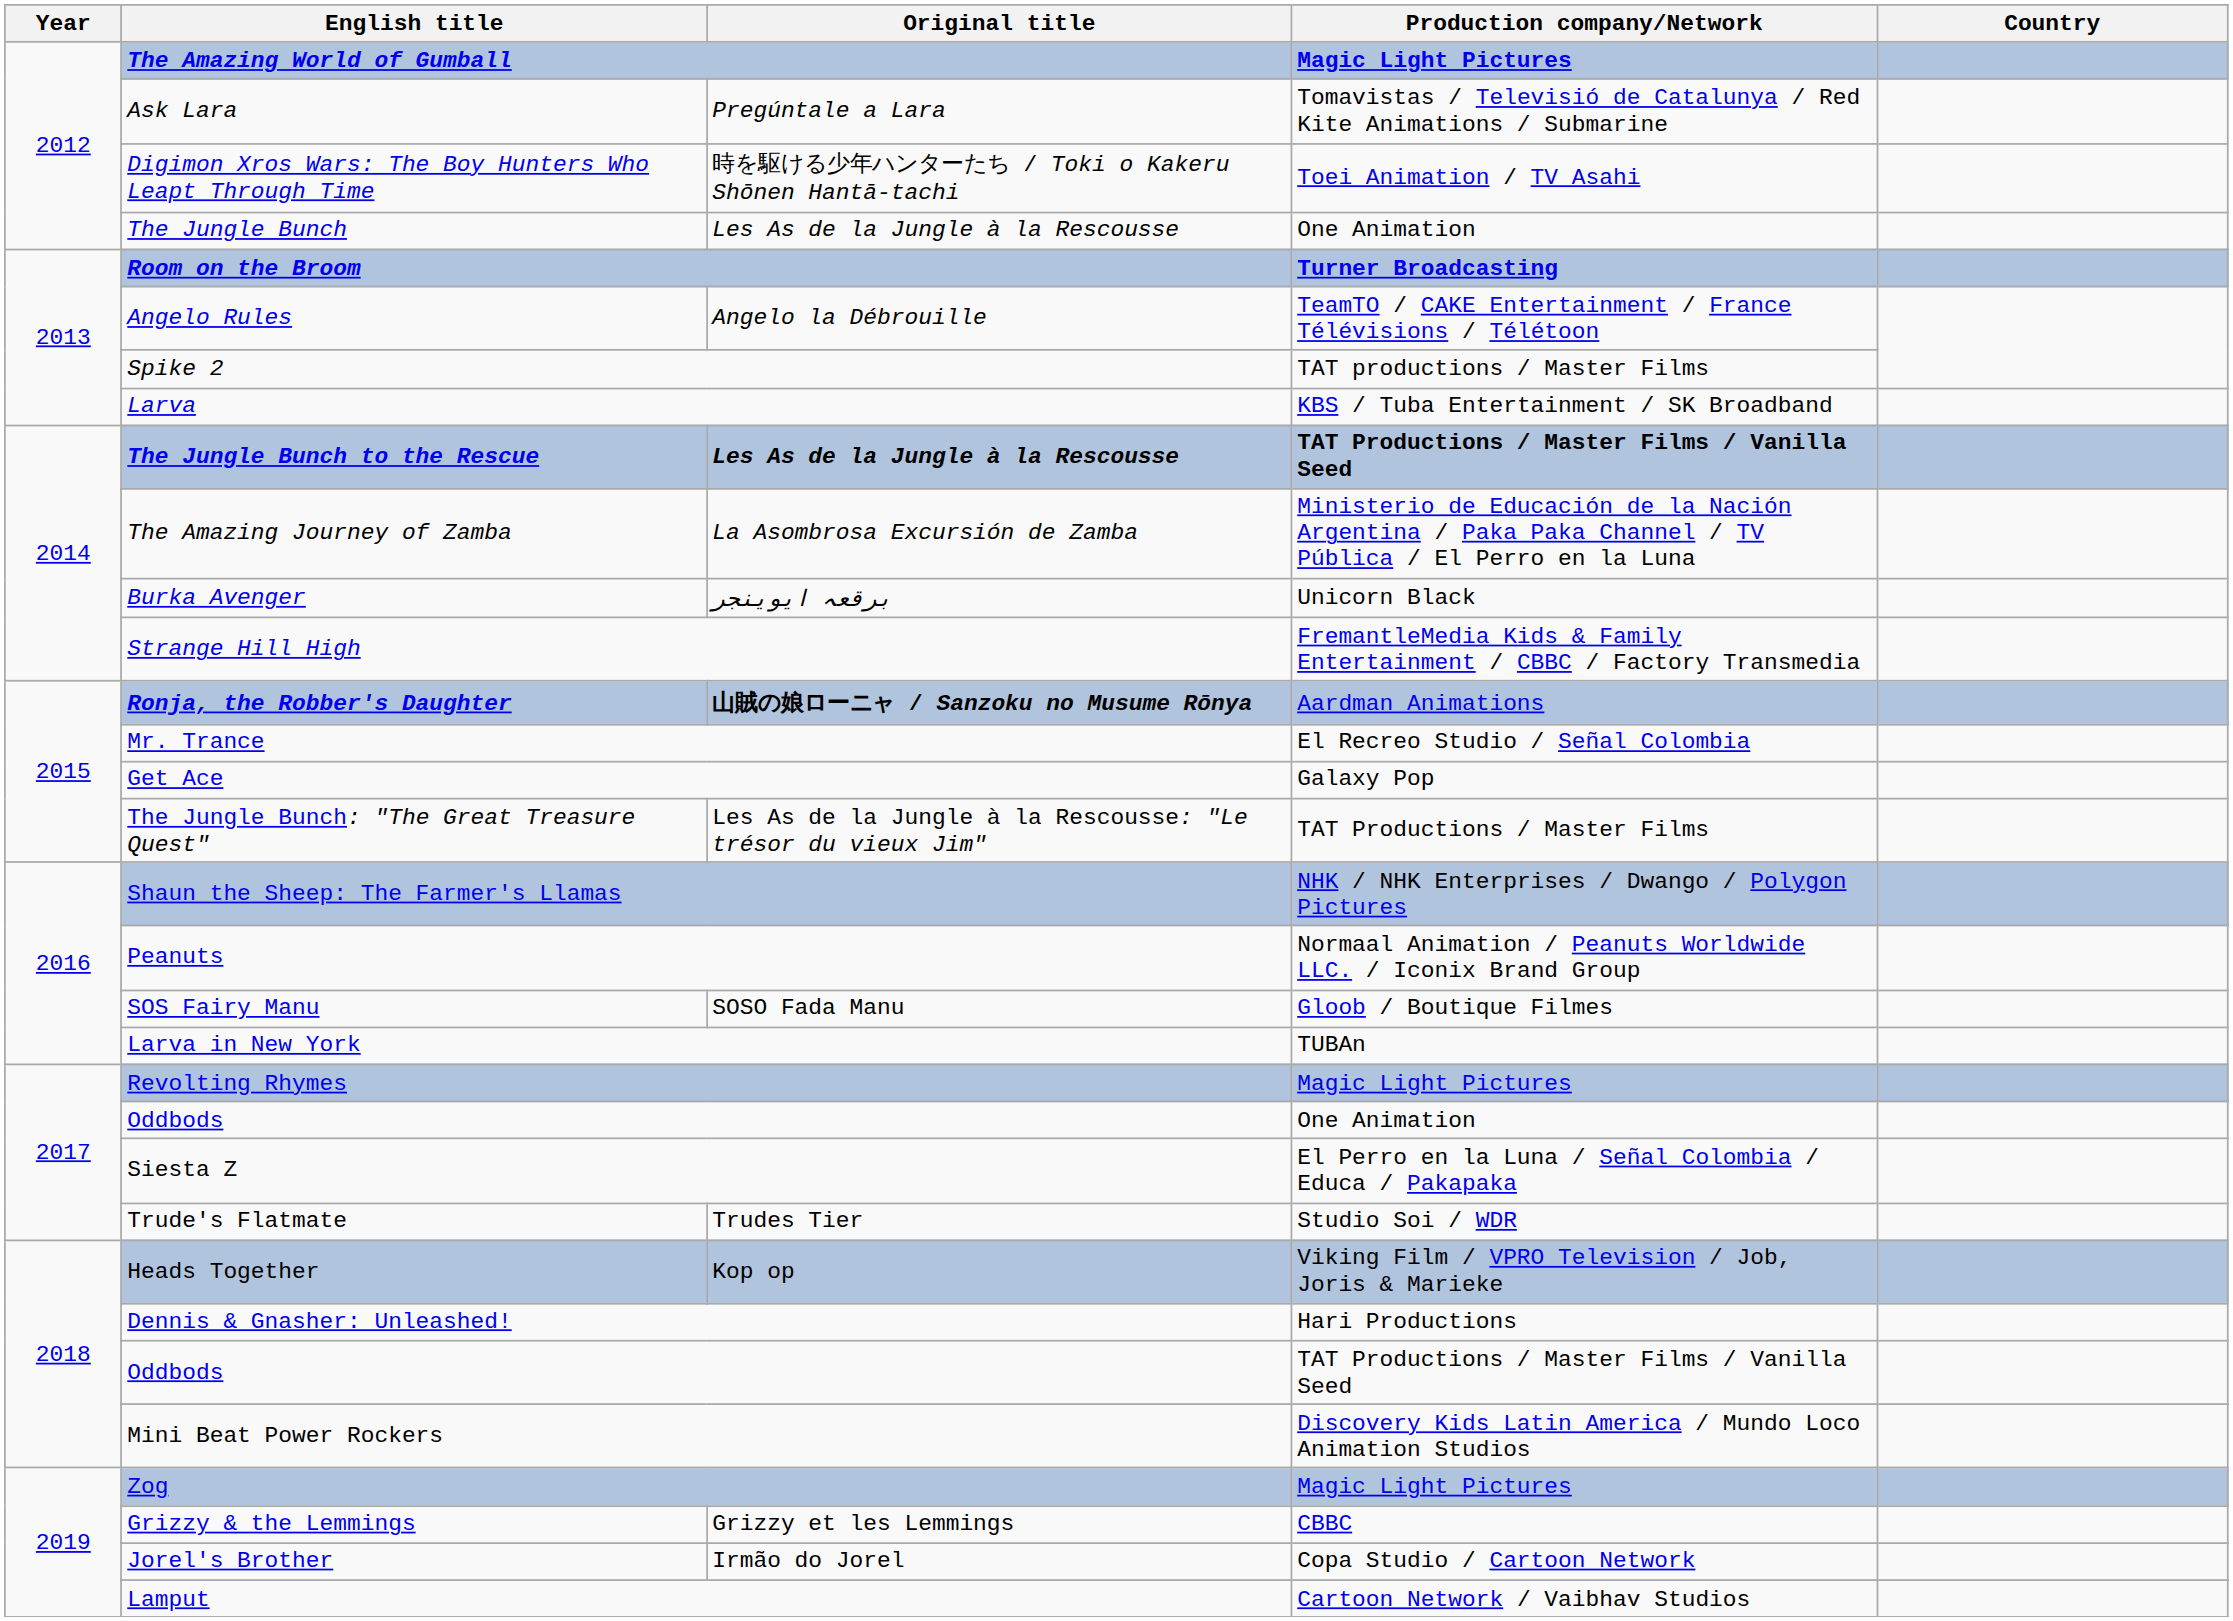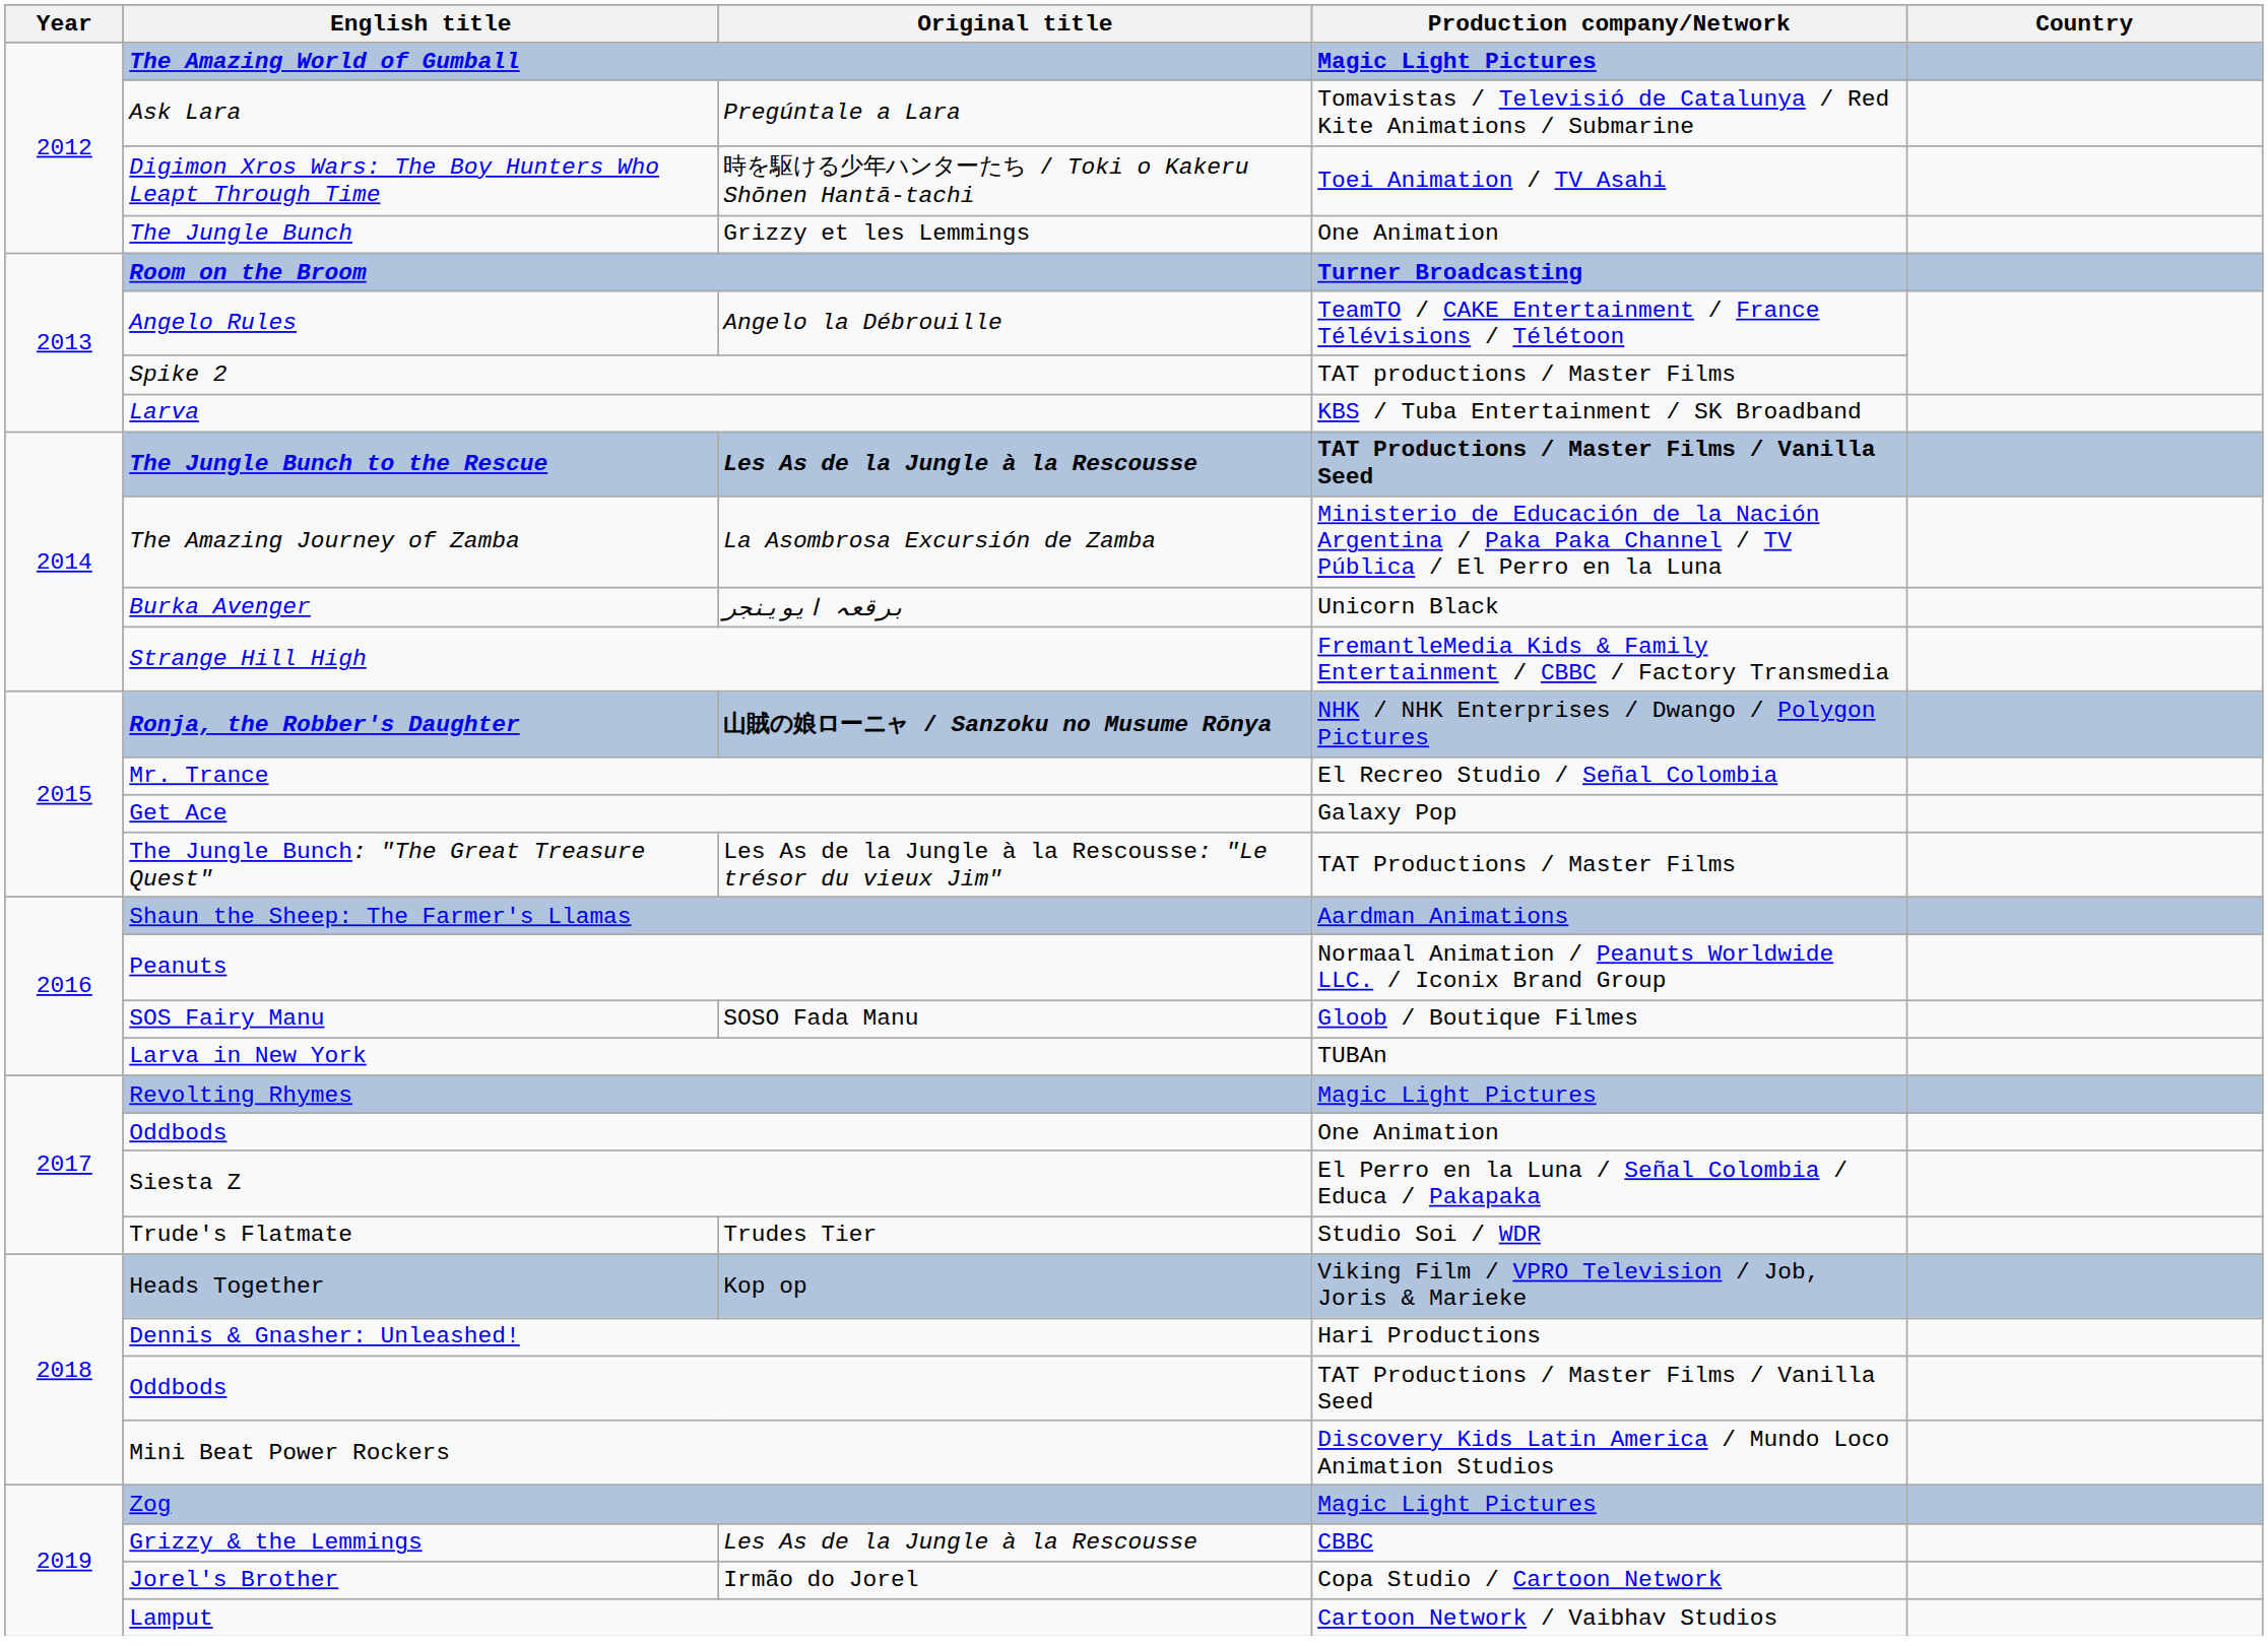 <table class="wikitable" width="100%" border="1" cellpadding="5" cellspacing="0">
 <tr>
 <th width=5%>Year</th>
 <th width=25%>English title</th>
 <th width=25%>Original title</th>
 <th width=25%><strong>Production company/Network</strong></th>
 <th width=15%><strong>Country</strong></th>
 </tr>
 <tr>
 <td rowspan="4" style="text-align:center;"><a href='#'>2012</a><br></td>
 <td colspan="2" style="background:#B0C4DE;"><strong><em><a href='#'>The Amazing World of Gumball</a></em></strong></td>
 <td style="background:#B0C4DE;"><strong><a href='#'>Magic Light Pictures</a></strong></td>
 <td style="background:#B0C4DE;"><strong></strong></td>
 </tr>
 <tr>
 <td><em>Ask Lara</em></td>
 <td><em>Pregúntale a Lara</em></td>
 <td>Tomavistas / <a href='#'>Televisió de Catalunya</a> / Red Kite Animations / Submarine</td>
 <td></td>
 </tr>
 <tr>
 <td><em><a href='#'>Digimon Xros Wars: The Boy Hunters Who Leapt Through Time</a></em></td>
 <td>時を駆ける少年ハンターたち / <em>Toki o Kakeru Shōnen Hantā-tachi</em></td>
 <td><a href='#'>Toei Animation</a> / <a href='#'>TV Asahi</a></td>
 <td></td>
 </tr>
 <tr>
 <td><em><a href='#'>The Jungle Bunch</a></em></td>
-<td><em>Les As de la Jungle à la Rescousse</em></td>
+<td></em>Grizzy et les Lemmings<em></td>
 <td>One Animation</td>
 <td></td>
 </tr>
 <tr>
 <td rowspan="4" style="text-align:center;"><a href='#'>2013</a><br></td>
 <td colspan="2" style="background:#B0C4DE;"><strong><em><a href='#'>Room on the Broom</a></em></strong></td>
 <td style="background:#B0C4DE;"><strong><a href='#'>Turner Broadcasting</a></strong></td>
 <td style="background:#B0C4DE;"><strong></strong></td>
 </tr>
 <tr>
 <td><em><a href='#'>Angelo Rules</a></em></td>
 <td><em>Angelo la Débrouille</em></td>
 <td><a href='#'>TeamTO</a> / <a href='#'>CAKE Entertainment</a> / <a href='#'>France Télévisions</a> / <a href='#'>Télétoon</a></td>
 <td rowspan="2"></td>
 </tr>
 <tr>
 <td colspan="2"><em>Spike 2</em></td>
 <td>TAT productions / Master Films</td>
 </tr>
 <tr>
 <td colspan="2"><em><a href='#'>Larva</a></em></td>
 <td><a href='#'>KBS</a> / Tuba Entertainment / SK Broadband</td>
 <td></td>
 </tr>
 <tr>
 <td rowspan="4" style="text-align:center;"><a href='#'>2014</a><br></td>
 <td style="background:#B0C4DE;"><strong><em><a href='#'>The Jungle Bunch to the Rescue</a></em></strong></td>
 <td style="background:#B0C4DE;"><strong><em>Les As de la Jungle à la Rescousse</em></strong></td>
 <td style="background:#B0C4DE;"><strong>TAT Productions / Master Films / Vanilla Seed</strong></td>
 <td style="background:#B0C4DE;"><strong></strong></td>
 </tr>
 <tr>
 <td><em>The Amazing Journey of Zamba</em></td>
 <td><em>La Asombrosa Excursión de Zamba</em></td>
 <td><a href='#'>Ministerio de Educación de la Nación Argentina</a> / <a href='#'>Paka Paka Channel</a> / <a href='#'>TV Pública</a> / El Perro en la Luna</td>
 <td></td>
 </tr>
 <tr>
 <td><em><a href='#'>Burka Avenger</a></em></td>
 <td><em>برقعہ ایوینجر</em></td>
 <td>Unicorn Black</td>
 <td></td>
 </tr>
 <tr>
 <td colspan="2"><em><a href='#'>Strange Hill High</a></em></td>
 <td><a href='#'>FremantleMedia Kids & Family Entertainment</a> / <a href='#'>CBBC</a> / Factory Transmedia</td>
 <td></td>
 </tr>
 <tr>
 <td rowspan="4" style="text-align:center;"><a href='#'>2015</a><br></td>
 <td style="background:#B0C4DE;"><strong><em><a href='#'>Ronja, the Robber's Daughter</a></em></strong></td>
 <td style="background:#B0C4DE;"><strong>山賊の娘ローニャ / <em>Sanzoku no Musume Rōnya<strong><em></td>
-<td style="background:#B0C4DE;"></strong><a href='#'>Aardman Animations</a><strong></td>
+<td style="background:#B0C4DE;"></strong><a href='#'>NHK</a> / NHK Enterprises / Dwango / <a href='#'>Polygon Pictures</a><strong></td>
 <td style="background:#B0C4DE;"></strong><strong></td>
 </tr>
 <tr>
 <td colspan="2"></em><a href='#'>Mr. Trance</a><em></td>
 <td>El Recreo Studio / <a href='#'>Señal Colombia</a></td>
 <td></td>
 </tr>
 <tr>
 <td colspan="2"></em><a href='#'>Get Ace</a><em></td>
 <td>Galaxy Pop</td>
 <td></td>
 </tr>
 <tr>
 <td></em><a href='#'>The Jungle Bunch</a><em>: "The Great Treasure Quest"</td>
 <td></em>Les As de la Jungle à la Rescousse<em>: "Le trésor du vieux Jim"</td>
 <td>TAT Productions / Master Films</td>
 <td></td>
 </tr>
 <tr>
 <td rowspan="4" style="text-align:center;"><a href='#'>2016</a><br></td>
 <td colspan="2" style="background:#B0C4DE;"></em></strong><a href='#'>Shaun the Sheep: The Farmer's Llamas</a><strong><em></td>
-<td style="background:#B0C4DE;"></strong><a href='#'>NHK</a> / NHK Enterprises / Dwango / <a href='#'>Polygon Pictures</a><strong></td>
+<td style="background:#B0C4DE;"></strong><a href='#'>Aardman Animations</a><strong></td>
 <td style="background:#B0C4DE;"></strong><strong></td>
 </tr>
 <tr>
 <td colspan="2"></em><a href='#'>Peanuts</a><em></td>
 <td>Normaal Animation / <a href='#'>Peanuts Worldwide LLC.</a> / Iconix Brand Group</td>
 <td></td>
 </tr>
 <tr>
 <td></em><a href='#'>SOS Fairy Manu</a><em></td>
 <td></em>SOSO Fada Manu<em></td>
 <td><a href='#'>Gloob</a> / Boutique Filmes</td>
 <td></td>
 </tr>
 <tr>
 <td colspan="2"></em><a href='#'>Larva in New York</a><em></td>
 <td>TUBAn</td>
 <td></td>
 </tr>
 <tr>
 <td rowspan="4" style="text-align:center;"><a href='#'>2017</a><br></td>
 <td colspan="2" style="background:#B0C4DE;"></em></strong><a href='#'>Revolting Rhymes</a><strong><em></td>
 <td style="background:#B0C4DE;"></strong><a href='#'>Magic Light Pictures</a><strong></td>
 <td style="background:#B0C4DE;"></strong><strong></td>
 </tr>
 <tr>
 <td colspan="2"></em><a href='#'>Oddbods</a><em></td>
 <td>One Animation</td>
 <td></td>
 </tr>
 <tr>
 <td colspan="2"></em>Siesta Z<em></td>
 <td>El Perro en la Luna / <a href='#'>Señal Colombia</a> / Educa / <a href='#'>Pakapaka</a></td>
 <td></td>
 </tr>
 <tr>
 <td></em>Trude's Flatmate<em></td>
 <td></em>Trudes Tier<em></td>
 <td>Studio Soi / <a href='#'>WDR</a></td>
 <td></td>
 </tr>
 <tr>
 <td rowspan="4" style="text-align:center;"><a href='#'>2018</a><br></td>
 <td style="background:#B0C4DE;"></em></strong>Heads Together<strong><em></td>
 <td style="background:#B0C4DE;"></em></strong>Kop op<strong><em></td>
 <td style="background:#B0C4DE;"></strong>Viking Film / <a href='#'>VPRO Television</a> / Job, Joris & Marieke<strong></td>
 <td style="background:#B0C4DE;"></strong><strong></td>
 </tr>
 <tr>
 <td colspan="2"></em><a href='#'>Dennis & Gnasher: Unleashed!</a><em></td>
 <td>Hari Productions</td>
 <td></td>
 </tr>
 <tr>
 <td colspan="2"></em><a href='#'>Oddbods</a><em></td>
 <td>TAT Productions / Master Films / Vanilla Seed</td>
 <td></td>
 </tr>
 <tr>
 <td colspan="2"></em>Mini Beat Power Rockers<em></td>
 <td><a href='#'>Discovery Kids Latin America</a> / Mundo Loco Animation Studios</td>
 <td></td>
 </tr>
 <tr>
 <td rowspan="4" style="text-align:center;"><a href='#'>2019</a><br></td>
 <td colspan="2" style="background:#B0C4DE;"></em></strong><a href='#'>Zog</a><strong><em></td>
 <td style="background:#B0C4DE;"></strong><a href='#'>Magic Light Pictures</a><strong></td>
 <td style="background:#B0C4DE;"></strong><strong></td>
 </tr>
 <tr>
 <td></em><a href='#'>Grizzy & the Lemmings</a><em></td>
-<td></em>Grizzy et les Lemmings<em></td>
+<td><em>Les As de la Jungle à la Rescousse</em></td>
 <td><a href='#'>CBBC</a></td>
 <td></td>
 </tr>
 <tr>
 <td></em><a href='#'>Jorel's Brother</a><em></td>
 <td></em>Irmão do Jorel<em></td>
 <td>Copa Studio / <a href='#'>Cartoon Network</a></td>
 <td></td>
 </tr>
 <tr>
 <td colspan="2"></em><a href='#'>Lamput</a><em></td>
 <td><a href='#'>Cartoon Network</a> / Vaibhav Studios</td>
 <td></td>
 </tr>
 <tr>
 </tr>
 </table>
